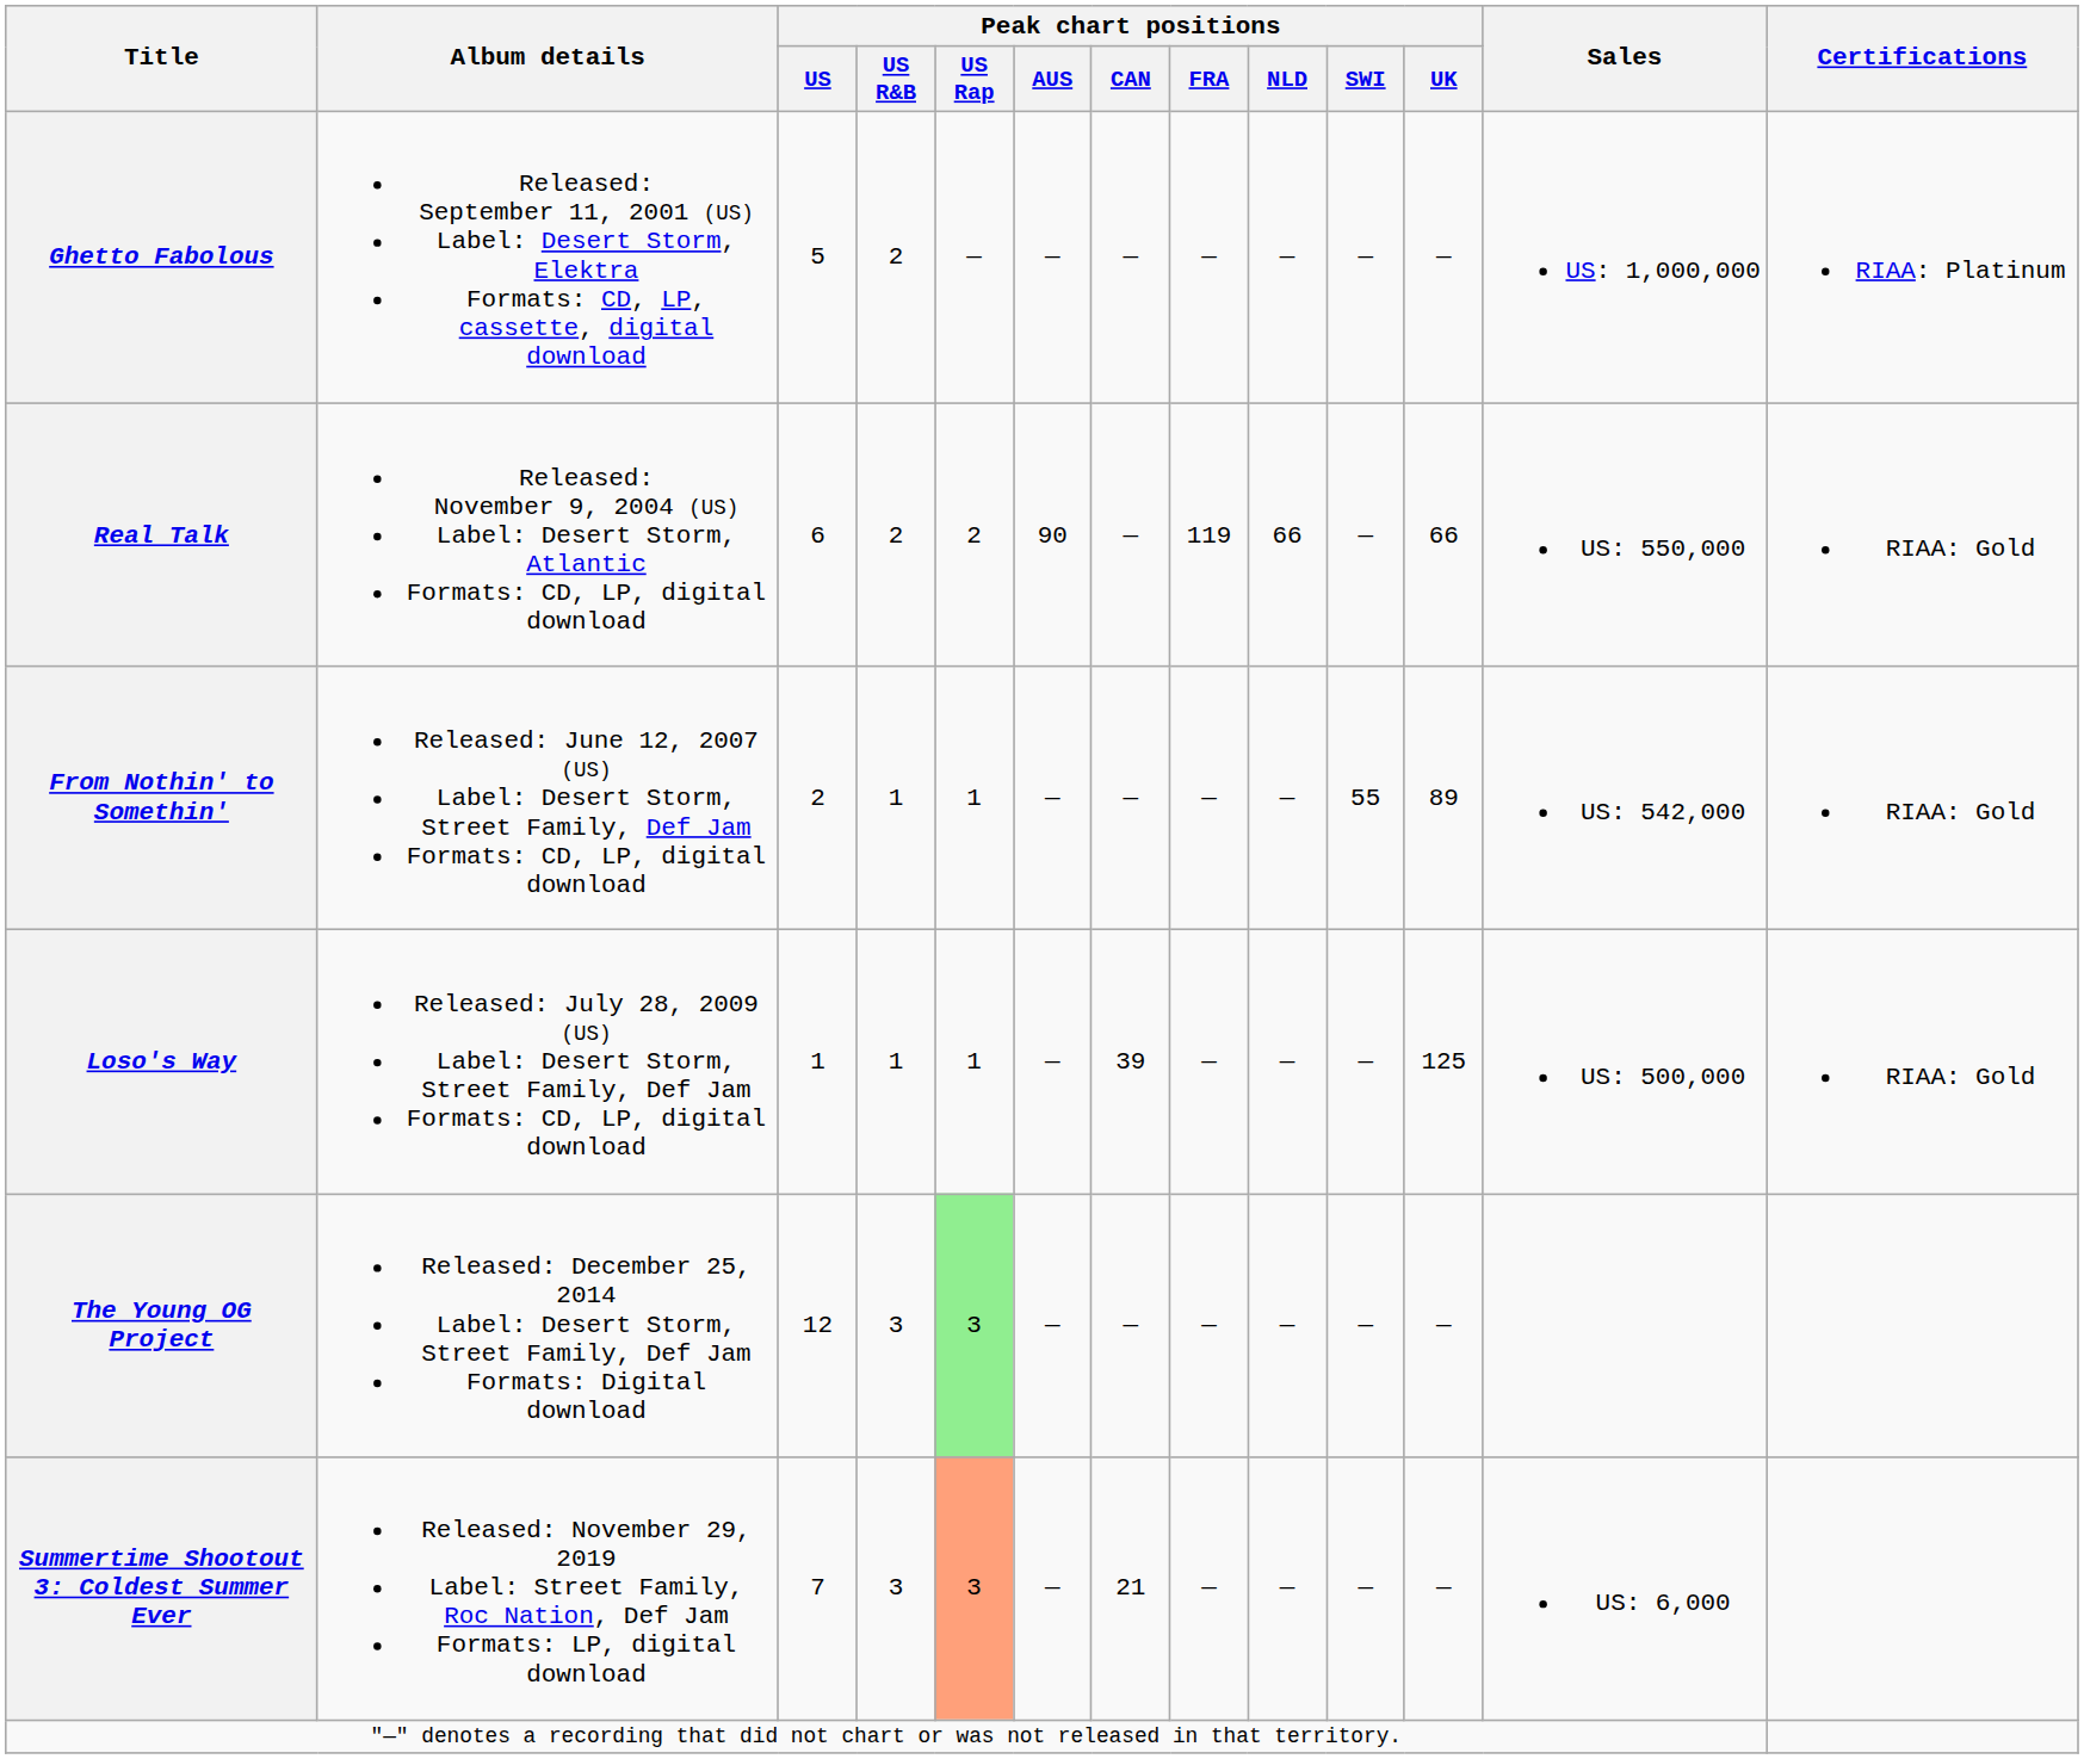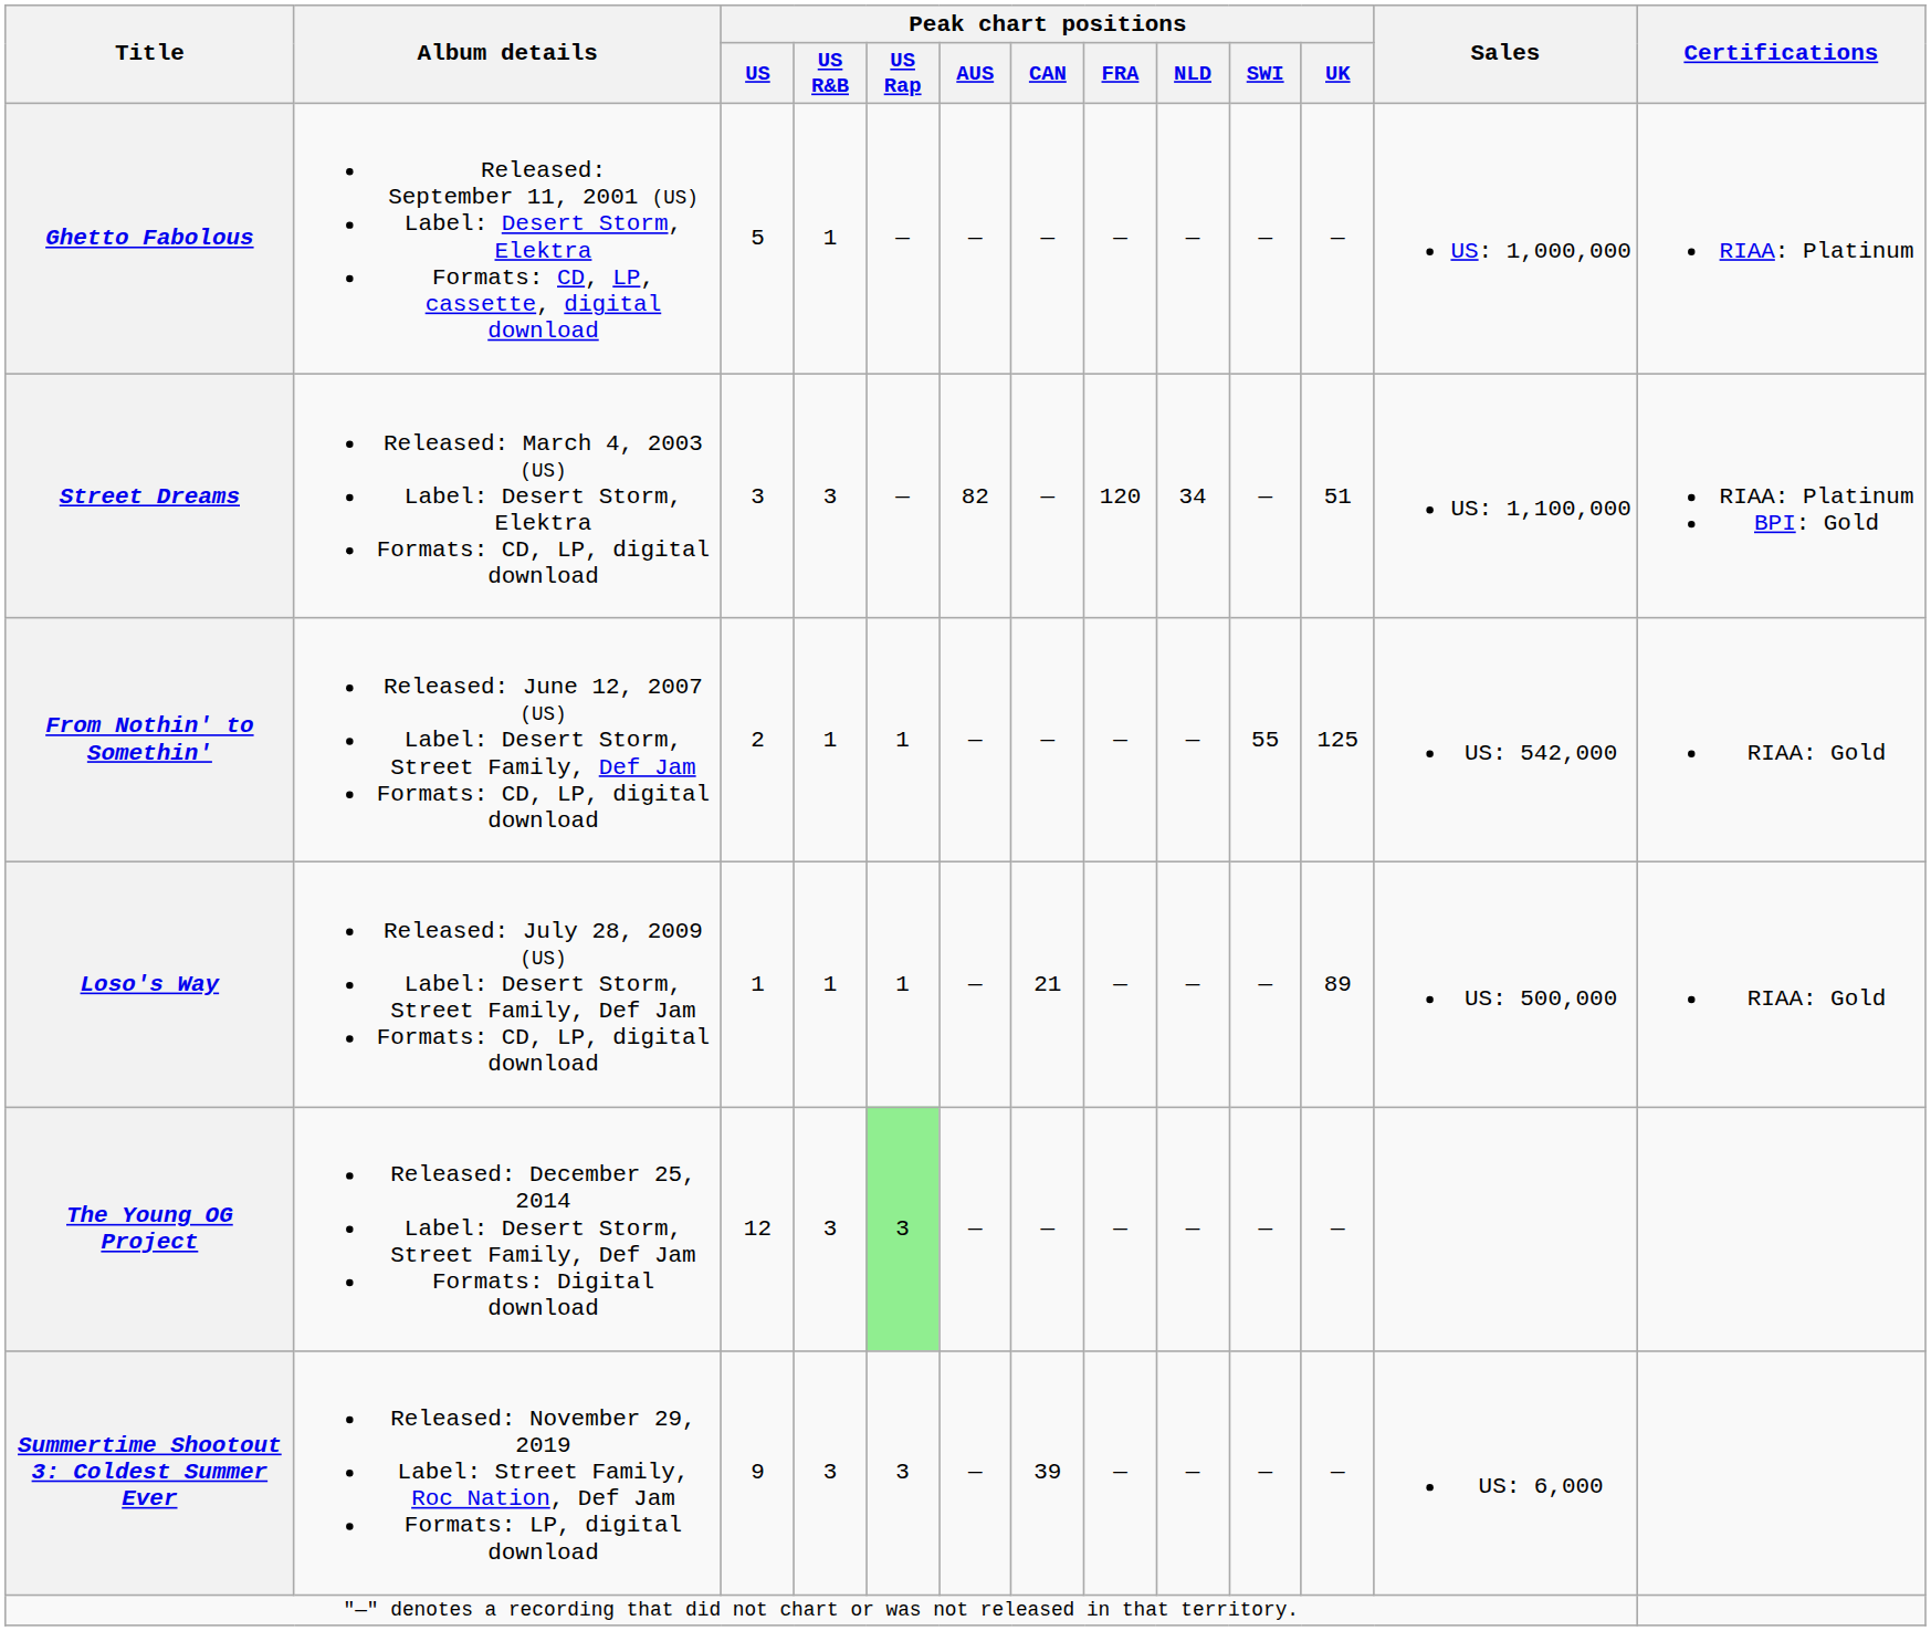 <table class="wikitable plainrowheaders" style="text-align:center;">
 <tr>
 <th scope="col" rowspan="2" style="width:12em;">Title</th>
 <th scope="col" rowspan="2" style="width:18em;">Album details</th>
 <th scope="col" colspan="9">Peak chart positions</th>
 <th scope="col" rowspan="2">Sales</th>
 <th scope="col" rowspan="2" style="width:12em;"><a href='#'>Certifications</a></th>
 </tr>
 <tr>
 <th scope="col" style="width:3em;font-size:90%;"><a href='#'>US</a><br></th>
 <th scope="col" style="width:3em;font-size:90%;"><a href='#'>US<br>R&B</a><br></th>
 <th scope="col" style="width:3em;font-size:90%;"><a href='#'>US<br>Rap</a><br></th>
 <th scope="col" style="width:3em;font-size:90%;"><a href='#'>AUS</a><br></th>
 <th scope="col" style="width:3em;font-size:90%;"><a href='#'>CAN</a><br></th>
 <th scope="col" style="width:3em;font-size:90%;"><a href='#'>FRA</a><br></th>
 <th scope="col" style="width:3em;font-size:90%;"><a href='#'>NLD</a><br></th>
 <th scope="col" style="width:3em;font-size:90%;"><a href='#'>SWI</a><br></th>
 <th scope="col" style="width:3em;font-size:90%;"><a href='#'>UK</a><br></th>
 </tr>
 <tr>
 <th scope="row"><em><a href='#'>Ghetto Fabolous</a></em></th>
 <td><br><ul><li>Released: September 11, 2001 <small>(US)</small></li><li>Label: <a href='#'>Desert Storm</a>, <a href='#'>Elektra</a></li><li>Formats: <a href='#'>CD</a>, <a href='#'>LP</a>, <a href='#'>cassette</a>, <a href='#'>digital download</a></li></ul></td>
 <td>5</td>
-<td>2</td>
+<td>1</td>
 <td>—</td>
 <td>—</td>
 <td>—</td>
 <td>—</td>
 <td>—</td>
 <td>—</td>
 <td>—</td>
 <td><br><ul><li><a href='#'>US</a>: 1,000,000</li></ul></td>
 <td><br><ul><li><a href='#'>RIAA</a>: Platinum</li></ul></td>
 </tr>
 <tr>
-<th scope="row"><em><a href='#'>Real Talk</a></em></th>
-<td><br><ul><li>Released: November 9, 2004 <small>(US)</small></li><li>Label: Desert Storm, <a href='#'>Atlantic</a></li><li>Formats: CD, LP, digital download</li></ul></td>
-<td>6</td>
-<td>2</td>
-<td>2</td>
-<td>90</td>
+<th scope="row"><em><a href='#'>Street Dreams</a></em></th>
+<td><br><ul><li>Released: March 4, 2003 <small>(US)</small></li><li>Label: Desert Storm, Elektra</li><li>Formats: CD, LP, digital download</li></ul></td>
+<td>3</td>
+<td>3</td>
 <td>—</td>
-<td>119</td>
-<td>66</td>
+<td>82</td>
 <td>—</td>
-<td>66</td>
-<td><br><ul><li>US: 550,000</li></ul></td>
-<td><br><ul><li>RIAA: Gold</li></ul></td>
+<td>120</td>
+<td>34</td>
+<td>—</td>
+<td>51</td>
+<td><br><ul><li>US: 1,100,000</li></ul></td>
+<td><br><ul><li>RIAA: Platinum</li><li><a href='#'>BPI</a>: Gold</li></ul></td>
 </tr>
 <tr>
 <th scope="row"><em><a href='#'>From Nothin' to Somethin'</a></em></th>
 <td><br><ul><li>Released: June 12, 2007 <small>(US)</small></li><li>Label: Desert Storm, Street Family, <a href='#'>Def Jam</a></li><li>Formats: CD, LP, digital download</li></ul></td>
 <td>2</td>
 <td>1</td>
 <td>1</td>
 <td>—</td>
 <td>—</td>
 <td>—</td>
 <td>—</td>
 <td>55</td>
-<td>89</td>
+<td>125</td>
 <td><br><ul><li>US: 542,000</li></ul></td>
 <td><br><ul><li>RIAA: Gold</li></ul></td>
 </tr>
 <tr>
 <th scope="row"><em><a href='#'>Loso's Way</a></em></th>
 <td><br><ul><li>Released: July 28, 2009 <small>(US)</small></li><li>Label: Desert Storm, Street Family, Def Jam</li><li>Formats: CD, LP, digital download</li></ul></td>
 <td>1</td>
 <td>1</td>
 <td>1</td>
 <td>—</td>
-<td>39</td>
+<td>21</td>
 <td>—</td>
 <td>—</td>
 <td>—</td>
-<td>125</td>
+<td>89</td>
 <td><br><ul><li>US: 500,000</li></ul></td>
 <td><br><ul><li>RIAA: Gold</li></ul></td>
 </tr>
 <tr>
 <th scope="row"><em><a href='#'>The Young OG Project</a></em></th>
 <td><br><ul><li>Released: December 25, 2014</li><li>Label: Desert Storm, Street Family, Def Jam</li><li>Formats: Digital download</li></ul></td>
 <td>12</td>
 <td>3</td>
 <td style="background: lightgreen;">3</td>
 <td>—</td>
 <td>—</td>
 <td>—</td>
 <td>—</td>
 <td>—</td>
 <td>—</td>
 <td></td>
 <td></td>
 </tr>
 <tr>
 <th scope="row"><em><a href='#'>Summertime Shootout 3: Coldest Summer Ever</a></em></th>
 <td><br><ul><li>Released: November 29, 2019</li><li>Label: Street Family, <a href='#'>Roc Nation</a>, Def Jam</li><li>Formats: LP, digital download</li></ul></td>
-<td>7</td>
+<td>9</td>
 <td>3</td>
-<td style="background: lightsalmon;">3</td>
+<td>3</td>
 <td>—</td>
-<td>21</td>
+<td>39</td>
 <td>—</td>
 <td>—</td>
 <td>—</td>
 <td>—</td>
 <td><br><ul><li>US: 6,000</li></ul></td>
 <td></td>
 </tr>
 <tr>
 <td colspan="12" style="font-size:85%">"—" denotes a recording that did not chart or was not released in that territory.</td>
 </tr>
 </table>
